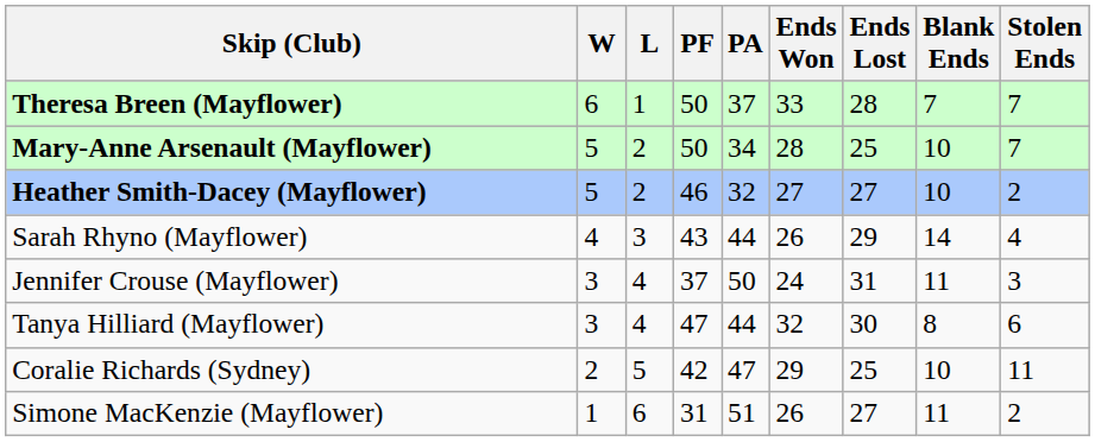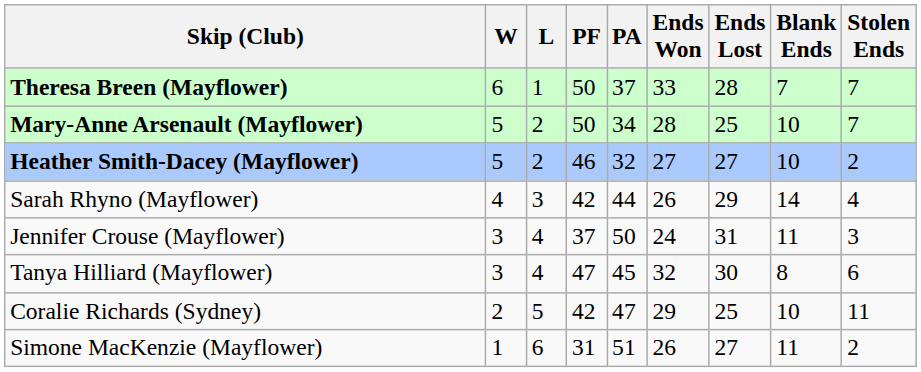 <table class="wikitable">
 <tr>
 <th bgcolor="#efefef" width="320">Skip (Club)</th>
 <th bgcolor="#efefef" width="20">W</th>
 <th bgcolor="#efefef" width="20">L</th>
 <th bgcolor="#efefef" width="20">PF</th>
 <th bgcolor="#efefef" width="20">PA</th>
 <th bgcolor="#efefef" width="20">Ends <br> Won</th>
 <th bgcolor="#efefef" width="20">Ends <br> Lost</th>
 <th bgcolor="#efefef" width="20">Blank <br> Ends</th>
 <th bgcolor="#efefef" width="20">Stolen <br> Ends</th>
 </tr>
 <tr bgcolor="#ccffcc">
 <td><strong>Theresa Breen (Mayflower)</strong></td>
 <td>6</td>
 <td>1</td>
 <td>50</td>
 <td>37</td>
 <td>33</td>
 <td>28</td>
 <td>7</td>
 <td>7</td>
 </tr>
 <tr bgcolor="#ccffcc">
 <td><strong>Mary-Anne Arsenault (Mayflower)</strong></td>
 <td>5</td>
 <td>2</td>
 <td>50</td>
 <td>34</td>
 <td>28</td>
 <td>25</td>
 <td>10</td>
 <td>7</td>
 </tr>
 <tr bgcolor="#aac9fc">
 <td><strong>Heather Smith-Dacey (Mayflower)</strong></td>
 <td>5</td>
 <td>2</td>
 <td>46</td>
 <td>32</td>
 <td>27</td>
 <td>27</td>
 <td>10</td>
 <td>2</td>
 </tr>
 <tr>
 <td>Sarah Rhyno (Mayflower)</td>
 <td>4</td>
 <td>3</td>
-<td>43</td>
+<td>42</td>
 <td>44</td>
 <td>26</td>
 <td>29</td>
 <td>14</td>
 <td>4</td>
 </tr>
 <tr>
 <td>Jennifer Crouse (Mayflower)</td>
 <td>3</td>
 <td>4</td>
 <td>37</td>
 <td>50</td>
 <td>24</td>
 <td>31</td>
 <td>11</td>
 <td>3</td>
 </tr>
 <tr>
 <td>Tanya Hilliard (Mayflower)</td>
 <td>3</td>
 <td>4</td>
 <td>47</td>
-<td>44</td>
+<td>45</td>
 <td>32</td>
 <td>30</td>
 <td>8</td>
 <td>6</td>
 </tr>
 <tr>
 <td>Coralie Richards (Sydney)</td>
 <td>2</td>
 <td>5</td>
 <td>42</td>
 <td>47</td>
 <td>29</td>
 <td>25</td>
 <td>10</td>
 <td>11</td>
 </tr>
 <tr>
 <td>Simone MacKenzie (Mayflower)</td>
 <td>1</td>
 <td>6</td>
 <td>31</td>
 <td>51</td>
 <td>26</td>
 <td>27</td>
 <td>11</td>
 <td>2</td>
 </tr>
 </table>
